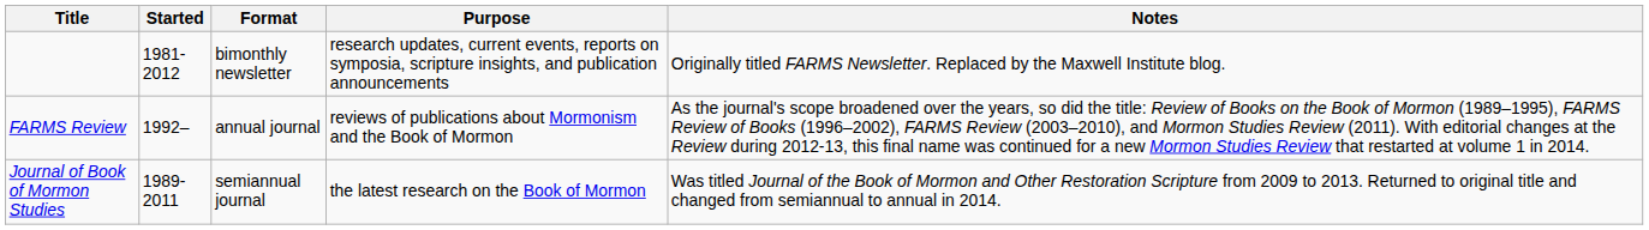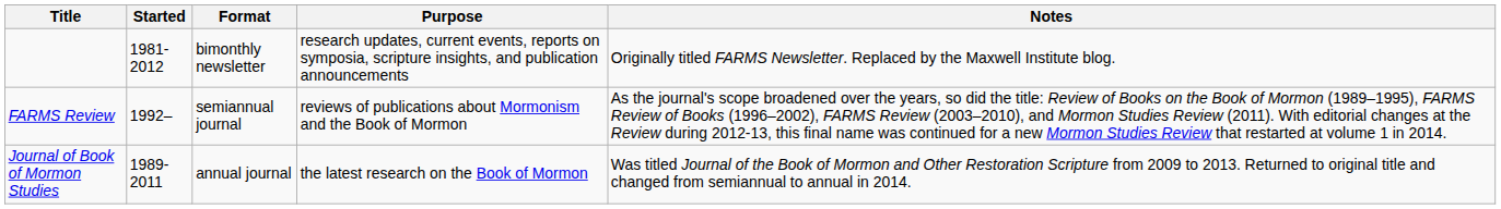 <table class="wikitable">
 <tr>
 <th>Title</th>
 <th>Started</th>
 <th>Format</th>
 <th>Purpose</th>
 <th>Notes</th>
 </tr>
 <tr>
 <td><em></em> </td>
 <td>1981-2012 </td>
 <td>bimonthly newsletter</td>
 <td>research updates, current events, reports on symposia, scripture insights, and publication announcements</td>
 <td>Originally titled <em>FARMS Newsletter</em>.  Replaced by the Maxwell Institute blog.</td>
 </tr>
 <tr>
 <td><em><a href='#'>FARMS Review</a></em></td>
 <td>1992–</td>
-<td>annual journal </td>
+<td>semiannual journal</td>
 <td>reviews of publications about <a href='#'>Mormonism</a> and the Book of Mormon</td>
 <td>As the journal's scope broadened over the years, so did the title: <em>Review of Books on the Book of Mormon</em> (1989–1995), <em>FARMS Review of Books</em> (1996–2002), <em>FARMS Review</em> (2003–2010), and <em>Mormon Studies Review</em> (2011).  With editorial changes at the <em>Review</em> during 2012-13, this final name was continued for a new <em><a href='#'>Mormon Studies Review</a></em> that restarted at volume 1 in 2014.</td>
 </tr>
 <tr>
 <td><em><a href='#'>Journal of Book of Mormon Studies</a></em></td>
 <td>1989-2011</td>
-<td>semiannual journal</td>
+<td>annual journal </td>
 <td>the latest research on the <a href='#'>Book of Mormon</a></td>
 <td>Was titled <em>Journal of the Book of Mormon and Other Restoration Scripture</em> from 2009 to 2013.  Returned to original title and changed from semiannual to annual in 2014.</td>
 </tr>
 </table>
